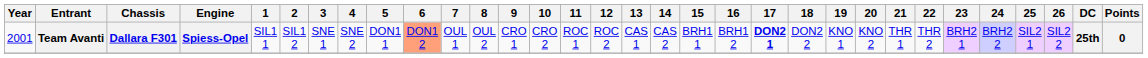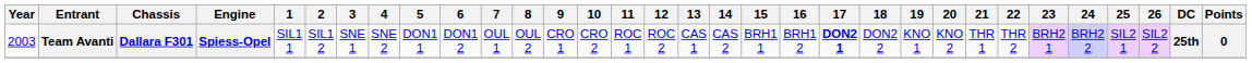 <table class="wikitable" style="text-align:center; font-size:85%">
 <tr>
 <th>Year</th>
 <th>Entrant</th>
 <th>Chassis</th>
 <th>Engine</th>
 <th>1</th>
 <th>2</th>
 <th>3</th>
 <th>4</th>
 <th>5</th>
 <th>6</th>
 <th>7</th>
 <th>8</th>
 <th>9</th>
 <th>10</th>
 <th>11</th>
 <th>12</th>
 <th>13</th>
 <th>14</th>
 <th>15</th>
 <th>16</th>
 <th>17</th>
 <th>18</th>
 <th>19</th>
 <th>20</th>
 <th>21</th>
 <th>22</th>
 <th>23</th>
 <th>24</th>
 <th>25</th>
 <th>26</th>
 <th>DC</th>
 <th>Points</th>
 </tr>
 <tr>
-<td><a href='#'>2001</a></td>
+<td><a href='#'>2003</a></td>
 <th nowrap>Team Avanti</th>
 <th nowrap><a href='#'>Dallara F301</a></th>
 <th nowrap><a href='#'>Spiess-Opel</a></th>
 <td><a href='#'>SIL1<br>1</a></td>
 <td><a href='#'>SIL1<br>2</a></td>
 <td><a href='#'>SNE<br>1</a></td>
 <td><a href='#'>SNE<br>2</a></td>
 <td><a href='#'>DON1<br>1</a></td>
-<td style="background: lightsalmon;"><a href='#'>DON1<br>2</a></td>
+<td><a href='#'>DON1<br>2</a></td>
 <td><a href='#'>OUL<br>1</a></td>
 <td><a href='#'>OUL<br>2</a></td>
 <td><a href='#'>CRO<br>1</a></td>
 <td><a href='#'>CRO<br>2</a></td>
 <td><a href='#'>ROC<br>1</a></td>
 <td><a href='#'>ROC<br>2</a></td>
 <td><a href='#'>CAS<br>1</a></td>
 <td><a href='#'>CAS<br>2</a></td>
 <td><a href='#'>BRH1<br>1</a></td>
 <td><a href='#'>BRH1<br>2</a></td>
 <td><strong><a href='#'>DON2<br>1</a></strong></td>
 <td><a href='#'>DON2<br>2</a></td>
 <td><a href='#'>KNO<br>1</a></td>
 <td><a href='#'>KNO<br>2</a></td>
 <td><a href='#'>THR<br>1</a></td>
 <td><a href='#'>THR<br>2</a></td>
 <td style="background:#EFCFFF;"><a href='#'>BRH2<br>1</a><br></td>
 <td style="background:#CFCFFF;"><a href='#'>BRH2<br>2</a><br></td>
 <td style="background:#EFCFFF;"><a href='#'>SIL2<br>1</a><br></td>
 <td style="background:#EFCFFF;"><a href='#'>SIL2<br>2</a><br></td>
 <th>25th</th>
 <th>0</th>
 </tr>
 <tr>
 </tr>
 </table>
